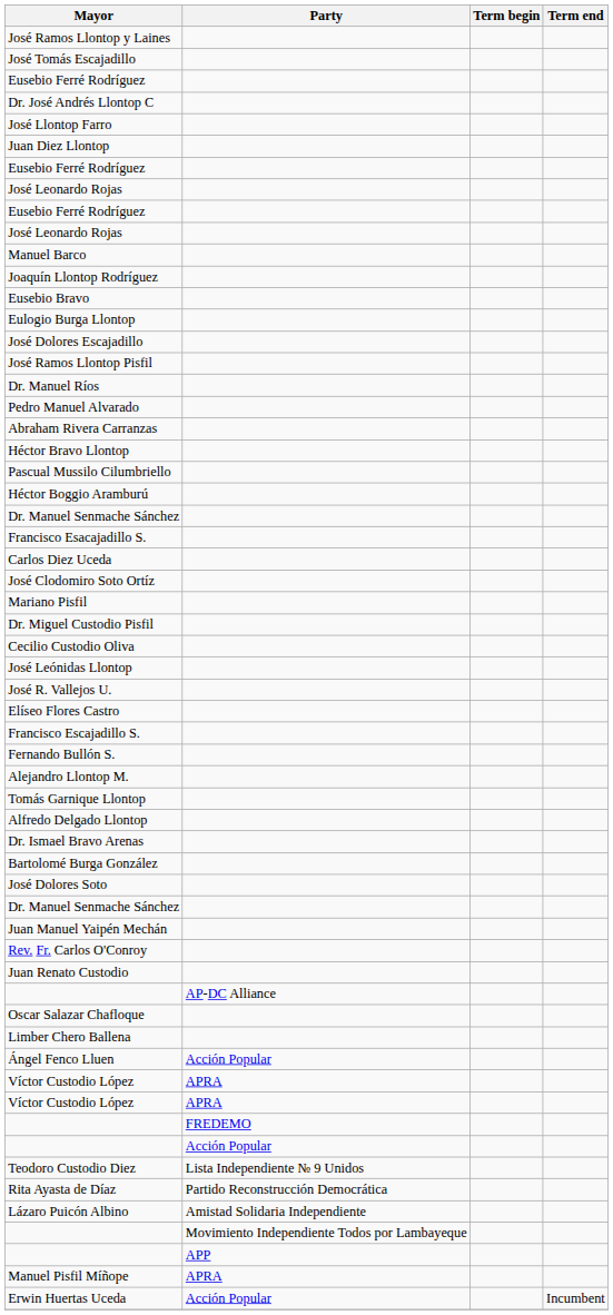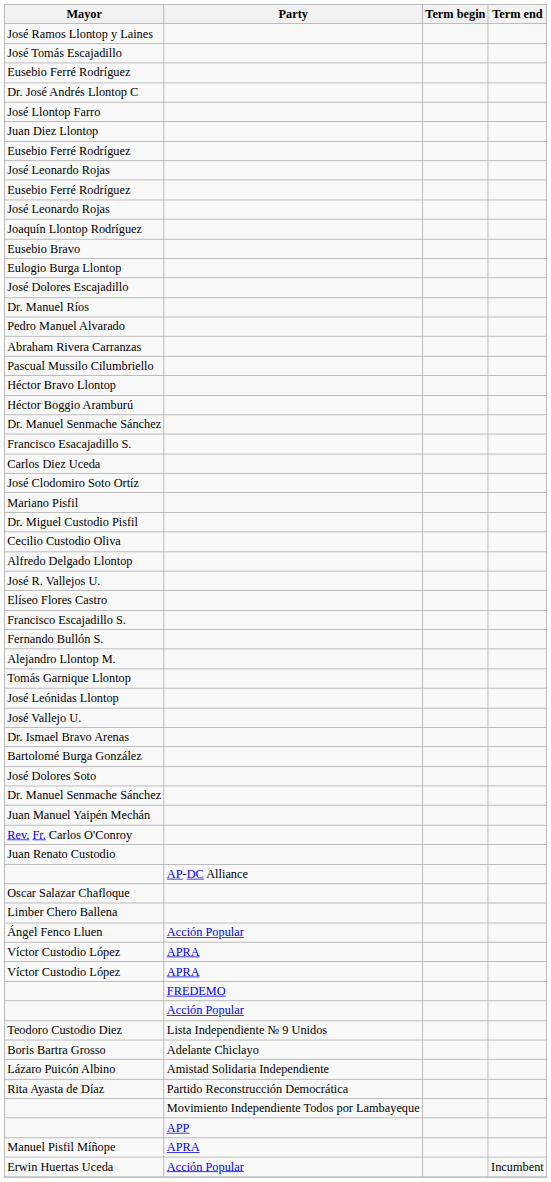 <table class="wikitable" style_"font-size:85%>
 <tr bgcolor="#ececec">
 <th>Mayor</th>
 <th>Party</th>
 <th>Term begin</th>
 <th>Term end</th>
 </tr>
 <tr>
 <td>José Ramos Llontop y Laines</td>
 <td></td>
 <td></td>
 <td></td>
 </tr>
 <tr>
 <td>José Tomás Escajadillo</td>
 <td></td>
 <td></td>
 <td></td>
 </tr>
 <tr>
 <td>Eusebio Ferré Rodríguez</td>
 <td></td>
 <td></td>
 <td></td>
 </tr>
 <tr>
 <td>Dr. José Andrés Llontop C</td>
 <td></td>
 <td></td>
 <td></td>
 </tr>
 <tr>
 <td>José Llontop Farro</td>
 <td></td>
 <td></td>
 <td></td>
 </tr>
 <tr>
 <td>Juan Diez Llontop</td>
 <td></td>
 <td></td>
 <td></td>
 </tr>
 <tr>
 <td>Eusebio Ferré Rodríguez</td>
 <td></td>
 <td></td>
 <td></td>
 </tr>
 <tr>
 <td>José Leonardo Rojas</td>
 <td></td>
 <td></td>
 <td></td>
 </tr>
 <tr>
 <td>Eusebio Ferré Rodríguez</td>
 <td></td>
 <td></td>
 <td></td>
 </tr>
 <tr>
 <td>José Leonardo Rojas</td>
 <td></td>
 <td></td>
 <td></td>
 </tr>
 <tr>
-<td>Manuel Barco</td>
-<td></td>
-<td></td>
-<td></td>
-</tr>
-<tr>
 <td>Joaquín Llontop Rodríguez</td>
 <td></td>
 <td></td>
 <td></td>
 </tr>
 <tr>
 <td>Eusebio Bravo</td>
 <td></td>
 <td></td>
 <td></td>
 </tr>
 <tr>
 <td>Eulogio Burga Llontop</td>
 <td></td>
 <td></td>
 <td></td>
 </tr>
 <tr>
 <td>José Dolores Escajadillo</td>
 <td></td>
 <td></td>
 <td></td>
 </tr>
 <tr>
-<td>José Ramos Llontop Pisfil</td>
-<td></td>
-<td></td>
-<td></td>
-</tr>
-<tr>
 <td>Dr. Manuel Ríos</td>
 <td></td>
 <td></td>
 <td></td>
 </tr>
 <tr>
 <td>Pedro Manuel Alvarado</td>
 <td></td>
 <td></td>
 <td></td>
 </tr>
 <tr>
 <td>Abraham Rivera Carranzas</td>
 <td></td>
 <td></td>
 <td></td>
 </tr>
 <tr>
-<td>Héctor Bravo Llontop</td>
+<td>Pascual Mussilo Cilumbriello</td>
 <td></td>
 <td></td>
 <td></td>
 </tr>
 <tr>
-<td>Pascual Mussilo Cilumbriello</td>
+<td>Héctor Bravo Llontop</td>
 <td></td>
 <td></td>
 <td></td>
 </tr>
 <tr>
 <td>Héctor Boggio Aramburú</td>
 <td></td>
 <td></td>
 <td></td>
 </tr>
 <tr>
 <td>Dr. Manuel Senmache Sánchez</td>
 <td></td>
 <td></td>
 <td></td>
 </tr>
 <tr>
 <td>Francisco Esacajadillo S.</td>
 <td></td>
 <td></td>
 <td></td>
 </tr>
 <tr>
 <td>Carlos Diez Uceda</td>
 <td></td>
 <td></td>
 <td></td>
 </tr>
 <tr>
 <td>José Clodomiro Soto Ortíz</td>
 <td></td>
 <td></td>
 <td></td>
 </tr>
 <tr>
 <td>Mariano Pisfil</td>
 <td></td>
 <td></td>
 <td></td>
 </tr>
 <tr>
 <td>Dr. Miguel Custodio Pisfil</td>
 <td></td>
 <td></td>
 <td></td>
 </tr>
 <tr>
 <td>Cecilio Custodio Oliva</td>
 <td></td>
 <td></td>
 <td></td>
 </tr>
 <tr>
-<td>José Leónidas Llontop</td>
+<td>Alfredo Delgado Llontop</td>
 <td></td>
 <td></td>
 <td></td>
 </tr>
 <tr>
 <td>José R. Vallejos U.</td>
 <td></td>
 <td></td>
 <td></td>
 </tr>
 <tr>
 <td>Elíseo Flores Castro</td>
 <td></td>
 <td></td>
 <td></td>
 </tr>
 <tr>
 <td>Francisco Escajadillo S.</td>
 <td></td>
 <td></td>
 <td></td>
 </tr>
 <tr>
 <td>Fernando Bullón S.</td>
 <td></td>
 <td></td>
 <td></td>
 </tr>
 <tr>
 <td>Alejandro Llontop M.</td>
 <td></td>
 <td></td>
 <td></td>
 </tr>
 <tr>
 <td>Tomás Garnique Llontop</td>
 <td></td>
 <td></td>
 <td></td>
 </tr>
 <tr>
-<td>Alfredo Delgado Llontop</td>
+<td>José Leónidas Llontop</td>
+<td></td>
+<td></td>
+<td></td>
+</tr>
+<tr>
+<td>José Vallejo U.</td>
 <td></td>
 <td></td>
 <td></td>
 </tr>
 <tr>
 <td>Dr. Ismael Bravo Arenas</td>
 <td></td>
 <td></td>
 <td></td>
 </tr>
 <tr>
 <td>Bartolomé Burga González</td>
 <td></td>
 <td></td>
 <td></td>
 </tr>
 <tr>
 <td>José Dolores Soto</td>
 <td></td>
 <td></td>
 <td></td>
 </tr>
 <tr>
 <td>Dr. Manuel Senmache Sánchez</td>
 <td></td>
 <td></td>
 <td></td>
 </tr>
 <tr>
 <td>Juan Manuel Yaipén Mechán</td>
 <td></td>
 <td></td>
 <td></td>
 </tr>
 <tr>
 <td><a href='#'>Rev.</a> <a href='#'>Fr.</a> Carlos O'Conroy</td>
 <td></td>
 <td></td>
 <td></td>
 </tr>
 <tr>
 <td>Juan Renato Custodio</td>
 <td></td>
 <td></td>
 <td></td>
 </tr>
 <tr>
 <td></td>
 <td><a href='#'>AP</a>-<a href='#'>DC</a> Alliance</td>
 <td></td>
 <td></td>
 </tr>
 <tr>
 <td>Oscar Salazar Chafloque</td>
 <td></td>
 <td></td>
 <td></td>
 </tr>
 <tr>
 <td>Limber Chero Ballena</td>
 <td></td>
 <td></td>
 <td></td>
 </tr>
 <tr>
 <td>Ángel Fenco Lluen</td>
 <td><a href='#'>Acción Popular</a></td>
 <td></td>
 <td></td>
 </tr>
 <tr>
 <td>Víctor Custodio López</td>
 <td><a href='#'>APRA</a></td>
 <td></td>
 <td></td>
 </tr>
 <tr>
 <td>Víctor Custodio López</td>
 <td><a href='#'>APRA</a></td>
 <td></td>
 <td></td>
 </tr>
 <tr>
 <td></td>
 <td><a href='#'>FREDEMO</a></td>
 <td></td>
 <td></td>
 </tr>
 <tr>
 <td></td>
 <td><a href='#'>Acción Popular</a></td>
 <td></td>
 <td></td>
 </tr>
 <tr>
 <td>Teodoro Custodio Diez</td>
 <td>Lista Independiente № 9 Unidos</td>
 <td></td>
 <td></td>
 </tr>
 <tr>
-<td>Rita Ayasta de Díaz</td>
-<td>Partido Reconstrucción Democrática</td>
+<td>Boris Bartra Grosso</td>
+<td>Adelante Chiclayo</td>
 <td></td>
 <td></td>
 </tr>
 <tr>
 <td>Lázaro Puicón Albino</td>
 <td>Amistad Solidaria Independiente</td>
+<td></td>
+<td></td>
+</tr>
+<tr>
+<td>Rita Ayasta de Díaz</td>
+<td>Partido Reconstrucción Democrática</td>
 <td></td>
 <td></td>
 </tr>
 <tr>
 <td></td>
 <td>Movimiento Independiente Todos por Lambayeque</td>
 <td></td>
 <td></td>
 </tr>
 <tr>
 <td></td>
 <td><a href='#'>APP</a></td>
 <td></td>
 <td></td>
 </tr>
 <tr>
 <td>Manuel Pisfil Míñope</td>
 <td><a href='#'>APRA</a></td>
 <td></td>
 <td></td>
 </tr>
 <tr>
 <td>Erwin Huertas Uceda</td>
 <td><a href='#'>Acción Popular</a></td>
 <td></td>
 <td>Incumbent</td>
 </tr>
 <tr>
 </tr>
 </table>
